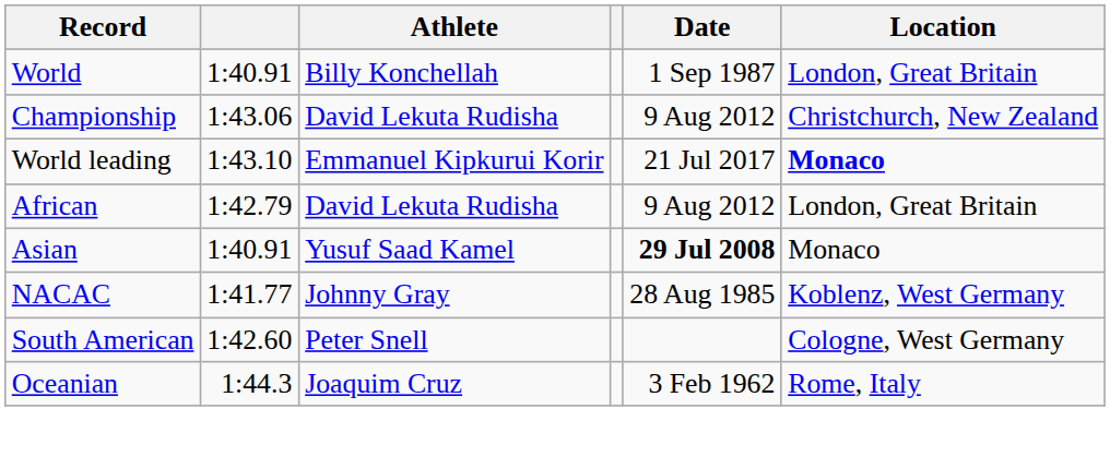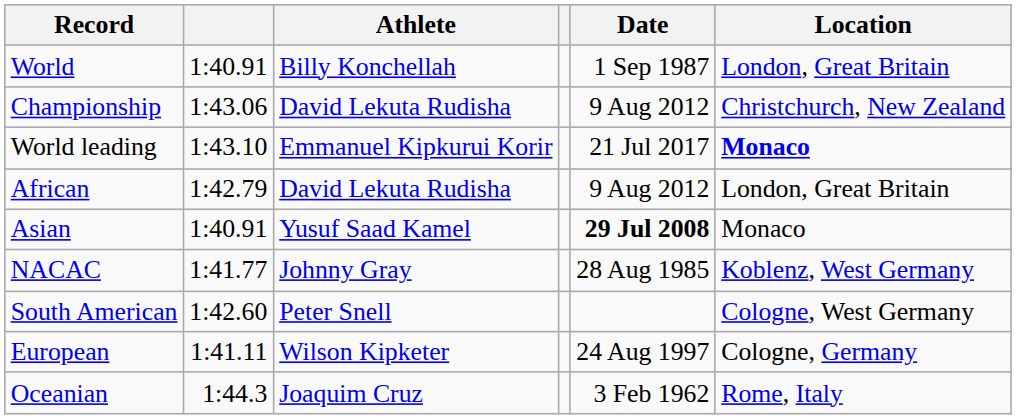 <table class="wikitable">
 <tr>
 <th>Record</th>
 <th></th>
 <th>Athlete</th>
 <th></th>
 <th>Date</th>
 <th>Location</th>
 </tr>
 <tr>
 <td><a href='#'>World</a></td>
 <td align=right>1:40.91</td>
 <td><a href='#'>Billy Konchellah</a></td>
 <td></td>
 <td align=right>1 Sep 1987</td>
 <td><a href='#'>London</a>, <a href='#'>Great Britain</a></td>
 </tr>
 <tr>
 <td><a href='#'>Championship</a></td>
 <td align=right>1:43.06</td>
 <td><a href='#'>David Lekuta Rudisha</a></td>
 <td></td>
 <td align=right>9 Aug 2012</td>
 <td><a href='#'>Christchurch</a>, <a href='#'>New Zealand</a></td>
 </tr>
 <tr>
 <td>World leading</td>
 <td align=right>1:43.10</td>
 <td><a href='#'>Emmanuel Kipkurui Korir</a></td>
 <td></td>
 <td align=right>21 Jul 2017</td>
 <td><strong><a href='#'>Monaco</a></strong></td>
 </tr>
 <tr>
 <td><a href='#'>African</a></td>
 <td align=right>1:42.79</td>
 <td><a href='#'>David Lekuta Rudisha</a></td>
 <td></td>
 <td align=right>9 Aug 2012</td>
 <td>London, Great Britain</td>
 </tr>
 <tr>
 <td><a href='#'>Asian</a></td>
 <td align=right>1:40.91</td>
 <td><a href='#'>Yusuf Saad Kamel</a></td>
 <td></td>
 <td align=right><strong>29 Jul 2008</strong></td>
 <td>Monaco</td>
 </tr>
 <tr>
 <td><a href='#'>NACAC</a></td>
 <td align=right>1:41.77</td>
 <td><a href='#'>Johnny Gray</a></td>
 <td></td>
 <td align=right>28 Aug 1985</td>
 <td><a href='#'>Koblenz</a>, <a href='#'>West Germany</a></td>
 </tr>
 <tr>
 <td><a href='#'>South American</a></td>
 <td align=right>1:42.60</td>
 <td><a href='#'>Peter Snell</a></td>
 <td></td>
 <td align=right></td>
 <td><a href='#'>Cologne</a>, West Germany</td>
 </tr>
 <tr>
+<td><a href='#'>European</a></td>
+<td align=right>1:41.11</td>
+<td><a href='#'>Wilson Kipketer</a></td>
+<td></td>
+<td align=right>24 Aug 1997</td>
+<td>Cologne, <a href='#'>Germany</a></td>
+</tr>
+<tr>
 <td><a href='#'>Oceanian</a></td>
 <td align=right>1:44.3</td>
 <td><a href='#'>Joaquim Cruz</a></td>
 <td></td>
 <td align=right>3 Feb 1962</td>
 <td><a href='#'>Rome</a>, <a href='#'>Italy</a></td>
 </tr>
 </table>
